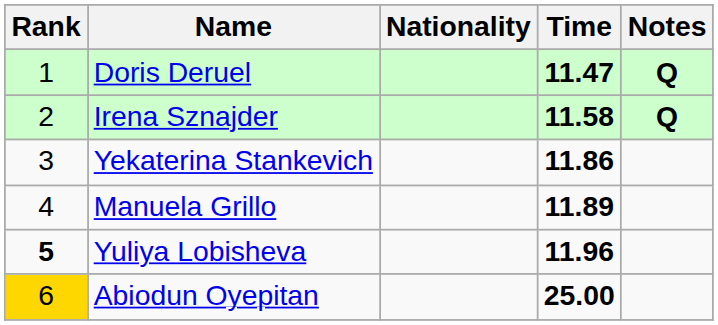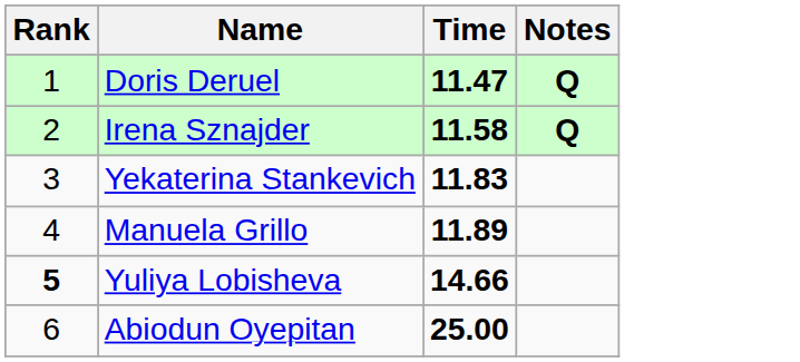 <table class="wikitable sortable" style="text-align:center">
 <tr>
 <th>Rank</th>
 <th>Name</th>
-<th>Nationality</th>
 <th>Time</th>
 <th>Notes</th>
 </tr>
 <tr bgcolor=ccffcc>
 <td>1</td>
 <td align=left><a href='#'>Doris Deruel</a></td>
-<td align=left></td>
 <td><strong>11.47</strong></td>
 <td><strong>Q</strong></td>
 </tr>
 <tr bgcolor=ccffcc>
 <td>2</td>
 <td align=left><a href='#'>Irena Sznajder</a></td>
-<td align=left></td>
 <td><strong>11.58</strong></td>
 <td><strong>Q</strong></td>
 </tr>
 <tr>
 <td>3</td>
 <td align=left><a href='#'>Yekaterina Stankevich</a></td>
-<td align=left></td>
-<td><strong>11.86</strong></td>
+<td><strong>11.83</strong></td>
 <td></td>
 </tr>
 <tr>
 <td>4</td>
 <td align=left><a href='#'>Manuela Grillo</a></td>
-<td align=left></td>
 <td><strong>11.89</strong></td>
 <td></td>
 </tr>
 <tr>
 <td><strong>5</strong></td>
 <td align=left><a href='#'>Yuliya Lobisheva</a></td>
-<td align=left></td>
-<td><strong>11.96</strong></td>
+<td><strong>14.66</strong></td>
 <td></td>
 </tr>
 <tr>
-<td style="background: gold;">6</td>
+<td>6</td>
 <td align=left><a href='#'>Abiodun Oyepitan</a></td>
-<td align=left></td>
 <td><strong>25.00</strong></td>
 <td></td>
 </tr>
 </table>
